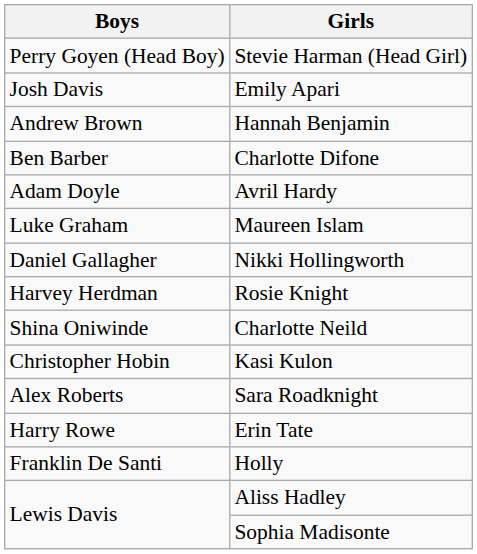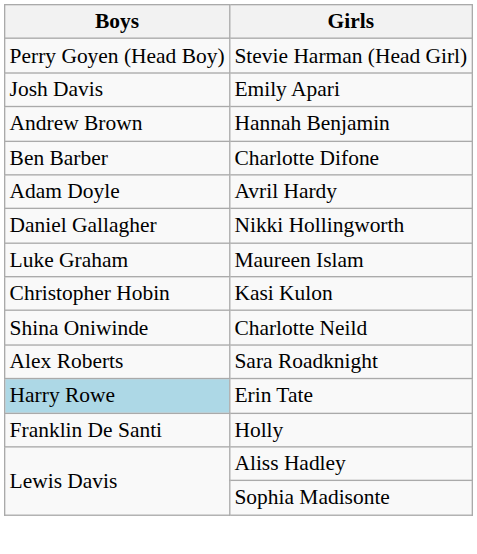 <table class="wikitable">
 <tr>
 <th>Boys</th>
 <th>Girls</th>
 </tr>
 <tr>
 <td>Perry Goyen (Head Boy)</td>
 <td>Stevie Harman (Head Girl)</td>
 </tr>
 <tr>
 <td>Josh Davis</td>
 <td>Emily Apari</td>
 </tr>
 <tr>
 <td>Andrew Brown</td>
 <td>Hannah Benjamin</td>
 </tr>
 <tr>
 <td>Ben Barber</td>
 <td>Charlotte Difone</td>
 </tr>
 <tr>
 <td>Adam Doyle</td>
 <td>Avril Hardy</td>
 </tr>
 <tr>
+<td>Daniel Gallagher</td>
+<td>Nikki Hollingworth</td>
+</tr>
+<tr>
 <td>Luke Graham</td>
 <td>Maureen Islam</td>
 </tr>
 <tr>
-<td>Daniel Gallagher</td>
-<td>Nikki Hollingworth</td>
-</tr>
-<tr>
-<td>Harvey Herdman</td>
-<td>Rosie Knight</td>
+<td>Christopher Hobin</td>
+<td>Kasi Kulon</td>
 </tr>
 <tr>
 <td>Shina Oniwinde</td>
 <td>Charlotte Neild</td>
 </tr>
 <tr>
-<td>Christopher Hobin</td>
-<td>Kasi Kulon</td>
-</tr>
-<tr>
 <td>Alex Roberts</td>
 <td>Sara Roadknight</td>
 </tr>
 <tr>
-<td>Harry Rowe</td>
+<td style="background: lightblue;">Harry Rowe</td>
 <td>Erin Tate</td>
 </tr>
 <tr>
 <td>Franklin De Santi</td>
 <td>Holly</td>
 </tr>
 <tr>
 <td rowspan=2>Lewis Davis</td>
 <td>Aliss Hadley</td>
 </tr>
 <tr>
 <td>Sophia Madisonte</td>
 </tr>
 </table>
